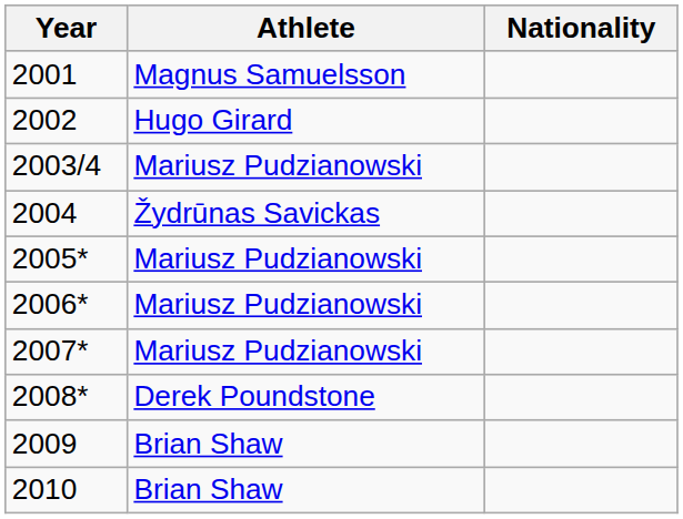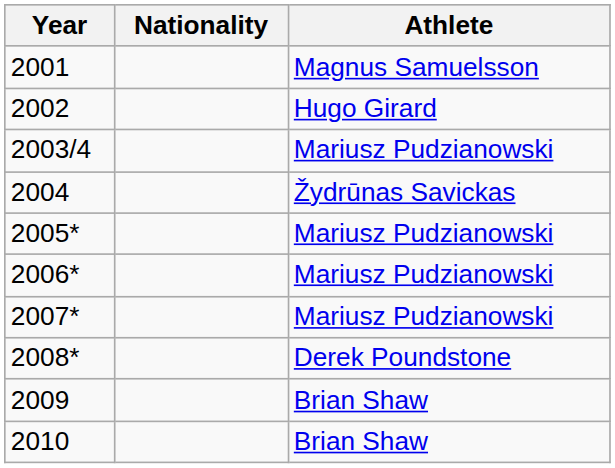 <table width=370px class="wikitable">
 <tr>
 <th>Year</th>
+<th>Nationality</th>
 <th>Athlete</th>
-<th>Nationality</th>
 </tr>
 <tr>
 <td>2001</td>
+<td></td>
 <td><a href='#'>Magnus Samuelsson</a></td>
-<td></td>
 </tr>
 <tr>
 <td>2002</td>
+<td></td>
 <td><a href='#'>Hugo Girard</a></td>
-<td></td>
 </tr>
 <tr>
 <td>2003/4</td>
+<td></td>
 <td><a href='#'>Mariusz Pudzianowski</a></td>
-<td></td>
 </tr>
 <tr>
 <td>2004</td>
+<td></td>
 <td><a href='#'>Žydrūnas Savickas</a></td>
-<td></td>
 </tr>
 <tr>
 <td>2005*</td>
+<td></td>
 <td><a href='#'>Mariusz Pudzianowski</a></td>
-<td></td>
 </tr>
 <tr>
 <td>2006*</td>
+<td></td>
 <td><a href='#'>Mariusz Pudzianowski</a></td>
-<td></td>
 </tr>
 <tr>
 <td>2007*</td>
+<td></td>
 <td><a href='#'>Mariusz Pudzianowski</a></td>
-<td></td>
 </tr>
 <tr>
 <td>2008*</td>
+<td></td>
 <td><a href='#'>Derek Poundstone</a></td>
-<td></td>
 </tr>
 <tr>
 <td>2009</td>
+<td></td>
 <td><a href='#'>Brian Shaw</a></td>
-<td></td>
 </tr>
 <tr>
 <td>2010</td>
+<td></td>
 <td><a href='#'>Brian Shaw</a></td>
-<td></td>
 </tr>
 </table>
